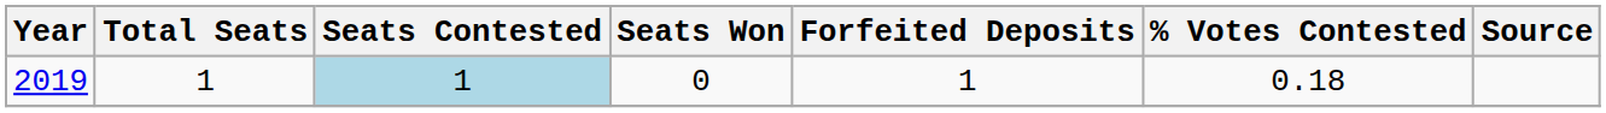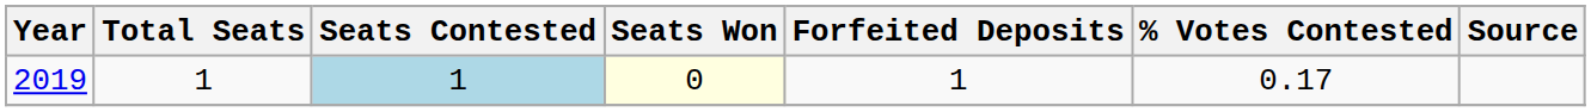 <table class="wikitable" style="text-align:center;">
 <tr>
 <th>Year</th>
 <th>Total Seats</th>
 <th>Seats Contested</th>
 <th>Seats Won</th>
 <th>Forfeited Deposits</th>
 <th>% Votes Contested</th>
 <th>Source</th>
 </tr>
 <tr>
 <td><a href='#'>2019</a></td>
 <td>1</td>
 <td style="background: lightblue;">1</td>
-<td>0</td>
+<td style="background: lightyellow;">0</td>
 <td>1</td>
-<td>0.18</td>
+<td>0.17</td>
 <td></td>
 </tr>
 <tr>
 </tr>
 </table>
